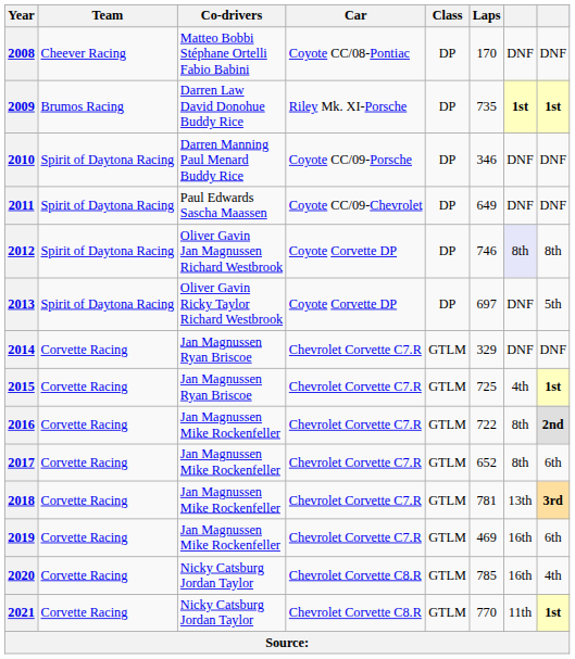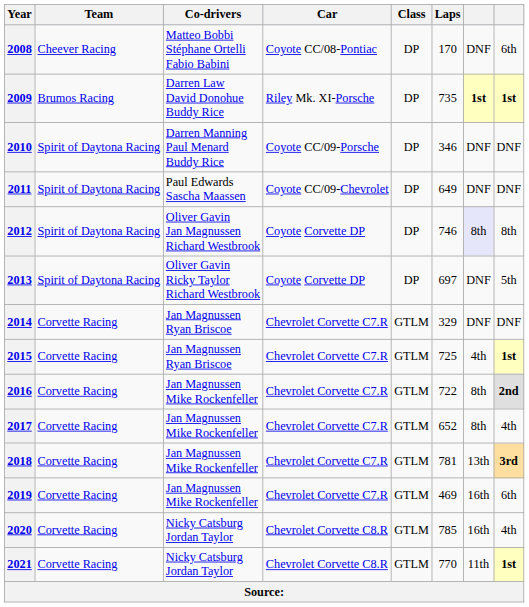 <table class="wikitable" style="text-align:center; font-size:90%">
 <tr style="background:#ABBBDD;">
 <th>Year</th>
 <th>Team</th>
 <th>Co-drivers</th>
 <th>Car</th>
 <th>Class</th>
 <th>Laps</th>
 <th></th>
 <th></th>
 </tr>
 <tr>
 <th><a href='#'>2008</a></th>
 <td align="left"> <a href='#'>Cheever Racing</a></td>
 <td align="left"> <a href='#'>Matteo Bobbi</a><br> <a href='#'>Stéphane Ortelli</a><br> <a href='#'>Fabio Babini</a></td>
 <td align="left"><a href='#'>Coyote</a> CC/08-<a href='#'>Pontiac</a></td>
 <td>DP</td>
 <td>170</td>
 <td>DNF</td>
-<td>DNF</td>
+<td>6th</td>
 </tr>
 <tr>
 <th><a href='#'>2009</a></th>
 <td align="left"> <a href='#'>Brumos Racing</a></td>
 <td align="left"> <a href='#'>Darren Law</a><br> <a href='#'>David Donohue</a><br> <a href='#'>Buddy Rice</a></td>
 <td align="left"><a href='#'>Riley</a> Mk. XI-<a href='#'>Porsche</a></td>
 <td>DP</td>
 <td>735</td>
 <td style="background:#FFFFBF;"><strong>1st</strong></td>
 <td style="background:#FFFFBF;"><strong>1st</strong></td>
 </tr>
 <tr>
 <th><a href='#'>2010</a></th>
 <td align="left"> <a href='#'>Spirit of Daytona Racing</a></td>
 <td align="left"> <a href='#'>Darren Manning</a><br> <a href='#'>Paul Menard</a><br> <a href='#'>Buddy Rice</a></td>
 <td align="left"><a href='#'>Coyote</a> CC/09-<a href='#'>Porsche</a></td>
 <td>DP</td>
 <td>346</td>
 <td>DNF</td>
 <td>DNF</td>
 </tr>
 <tr>
 <th><a href='#'>2011</a></th>
 <td align="left"> <a href='#'>Spirit of Daytona Racing</a></td>
 <td align="left"> Paul Edwards<br> <a href='#'>Sascha Maassen</a></td>
 <td align="left"><a href='#'>Coyote</a> CC/09-<a href='#'>Chevrolet</a></td>
 <td>DP</td>
 <td>649</td>
 <td>DNF</td>
 <td>DNF</td>
 </tr>
 <tr>
 <th><a href='#'>2012</a></th>
 <td align="left"> <a href='#'>Spirit of Daytona Racing</a></td>
 <td align="left"> <a href='#'>Oliver Gavin</a><br> <a href='#'>Jan Magnussen</a><br> <a href='#'>Richard Westbrook</a></td>
 <td align="left"><a href='#'>Coyote</a> <a href='#'>Corvette DP</a></td>
 <td>DP</td>
 <td>746</td>
 <td style="background: lavender;">8th</td>
 <td>8th</td>
 </tr>
 <tr>
 <th><a href='#'>2013</a></th>
 <td align="left" nowrap> <a href='#'>Spirit of Daytona Racing</a></td>
 <td align="left" nowrap> <a href='#'>Oliver Gavin</a><br> <a href='#'>Ricky Taylor</a><br> <a href='#'>Richard Westbrook</a></td>
 <td align="left"><a href='#'>Coyote</a> <a href='#'>Corvette DP</a></td>
 <td>DP</td>
 <td>697</td>
 <td>DNF</td>
 <td>5th</td>
 </tr>
 <tr>
 <th><a href='#'>2014</a></th>
 <td align="left"> <a href='#'>Corvette Racing</a></td>
 <td align="left"> <a href='#'>Jan Magnussen</a><br> <a href='#'>Ryan Briscoe</a></td>
 <td align="left" nowrap><a href='#'>Chevrolet Corvette C7.R</a></td>
 <td>GTLM</td>
 <td>329</td>
 <td>DNF</td>
 <td>DNF</td>
 </tr>
 <tr>
 <th><a href='#'>2015</a></th>
 <td align="left"> <a href='#'>Corvette Racing</a></td>
 <td align="left"> <a href='#'>Jan Magnussen</a><br> <a href='#'>Ryan Briscoe</a></td>
 <td align="left"><a href='#'>Chevrolet Corvette C7.R</a></td>
 <td>GTLM</td>
 <td>725</td>
 <td>4th</td>
 <th style="background:#FFFFBF;">1st</th>
 </tr>
 <tr>
 <th><a href='#'>2016</a></th>
 <td align="left"> <a href='#'>Corvette Racing</a></td>
 <td align="left"> <a href='#'>Jan Magnussen</a><br> <a href='#'>Mike Rockenfeller</a></td>
 <td align="left"><a href='#'>Chevrolet Corvette C7.R</a></td>
 <td>GTLM</td>
 <td>722</td>
 <td>8th</td>
 <th style="background:#DFDFDF;">2nd</th>
 </tr>
 <tr>
 <th><a href='#'>2017</a></th>
 <td align="left"> <a href='#'>Corvette Racing</a></td>
 <td align="left"> <a href='#'>Jan Magnussen</a><br> <a href='#'>Mike Rockenfeller</a></td>
 <td align="left"><a href='#'>Chevrolet Corvette C7.R</a></td>
 <td>GTLM</td>
 <td>652</td>
 <td>8th</td>
-<td>6th</td>
+<td>4th</td>
 </tr>
 <tr>
 <th><a href='#'>2018</a></th>
 <td align="left"> <a href='#'>Corvette Racing</a></td>
 <td align="left"> <a href='#'>Jan Magnussen</a><br> <a href='#'>Mike Rockenfeller</a></td>
 <td align="left"><a href='#'>Chevrolet Corvette C7.R</a></td>
 <td>GTLM</td>
 <td>781</td>
 <td>13th</td>
 <th style="background:#ffdf9f;">3rd</th>
 </tr>
 <tr>
 <th><a href='#'>2019</a></th>
 <td align="left"> <a href='#'>Corvette Racing</a></td>
 <td align="left"> <a href='#'>Jan Magnussen</a><br> <a href='#'>Mike Rockenfeller</a></td>
 <td align="left"><a href='#'>Chevrolet Corvette C7.R</a></td>
 <td>GTLM</td>
 <td>469</td>
 <td>16th</td>
 <td>6th</td>
 </tr>
 <tr>
 <th><a href='#'>2020</a></th>
 <td align="left"> <a href='#'>Corvette Racing</a></td>
 <td align="left"> <a href='#'>Nicky Catsburg</a><br> <a href='#'>Jordan Taylor</a></td>
 <td align="left"><a href='#'>Chevrolet Corvette C8.R</a></td>
 <td>GTLM</td>
 <td>785</td>
 <td>16th</td>
 <td>4th</td>
 </tr>
 <tr>
 <th><a href='#'>2021</a></th>
 <td align="left"> <a href='#'>Corvette Racing</a></td>
 <td align="left"> <a href='#'>Nicky Catsburg</a><br> <a href='#'>Jordan Taylor</a></td>
 <td align="left"><a href='#'>Chevrolet Corvette C8.R</a></td>
 <td>GTLM</td>
 <td>770</td>
 <td>11th</td>
 <th style="background:#FFFFBF;">1st</th>
 </tr>
 <tr>
 <th colspan="8">Source:</th>
 </tr>
 </table>
